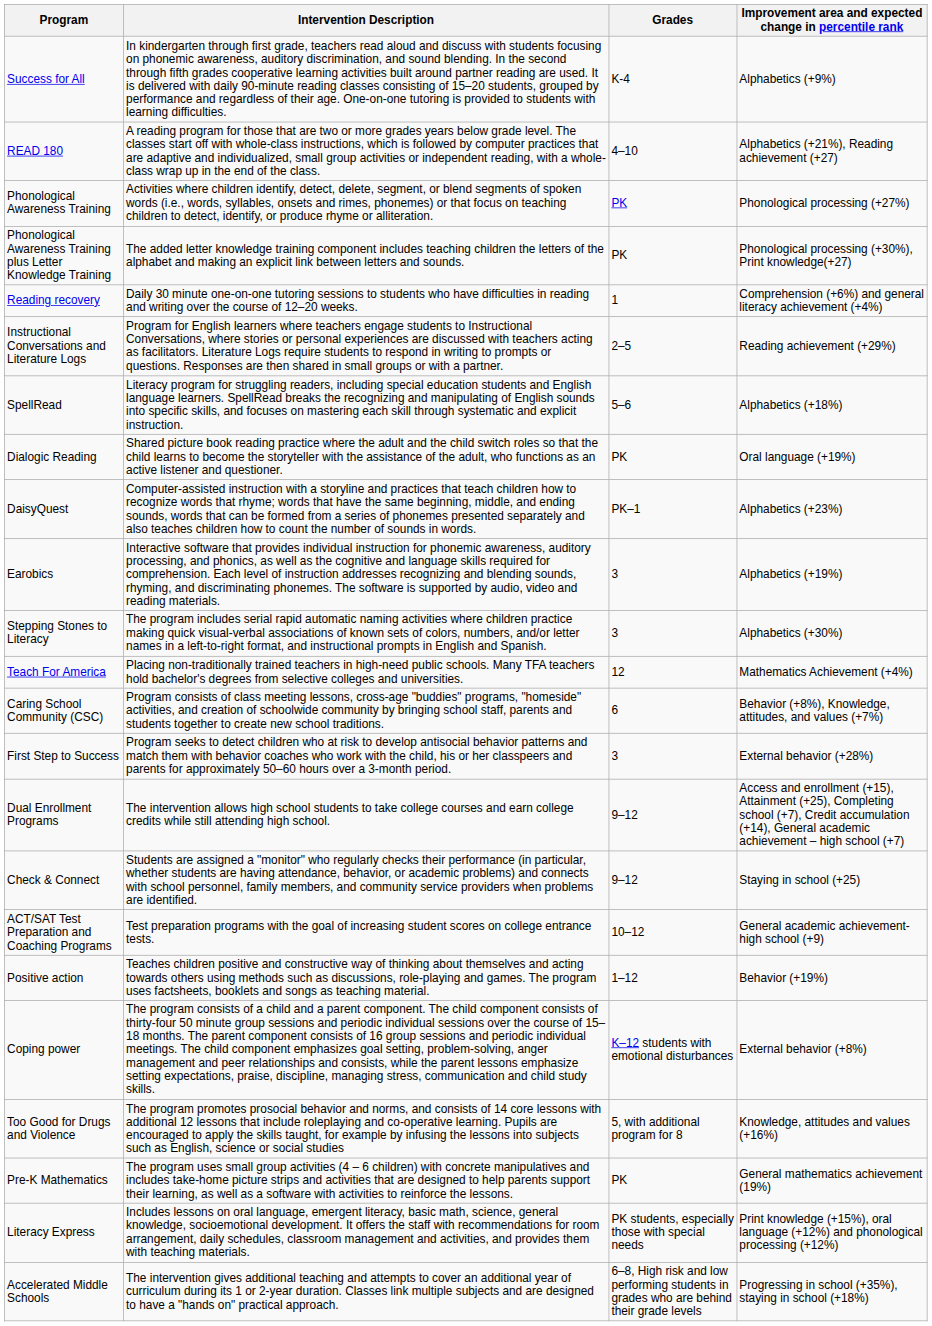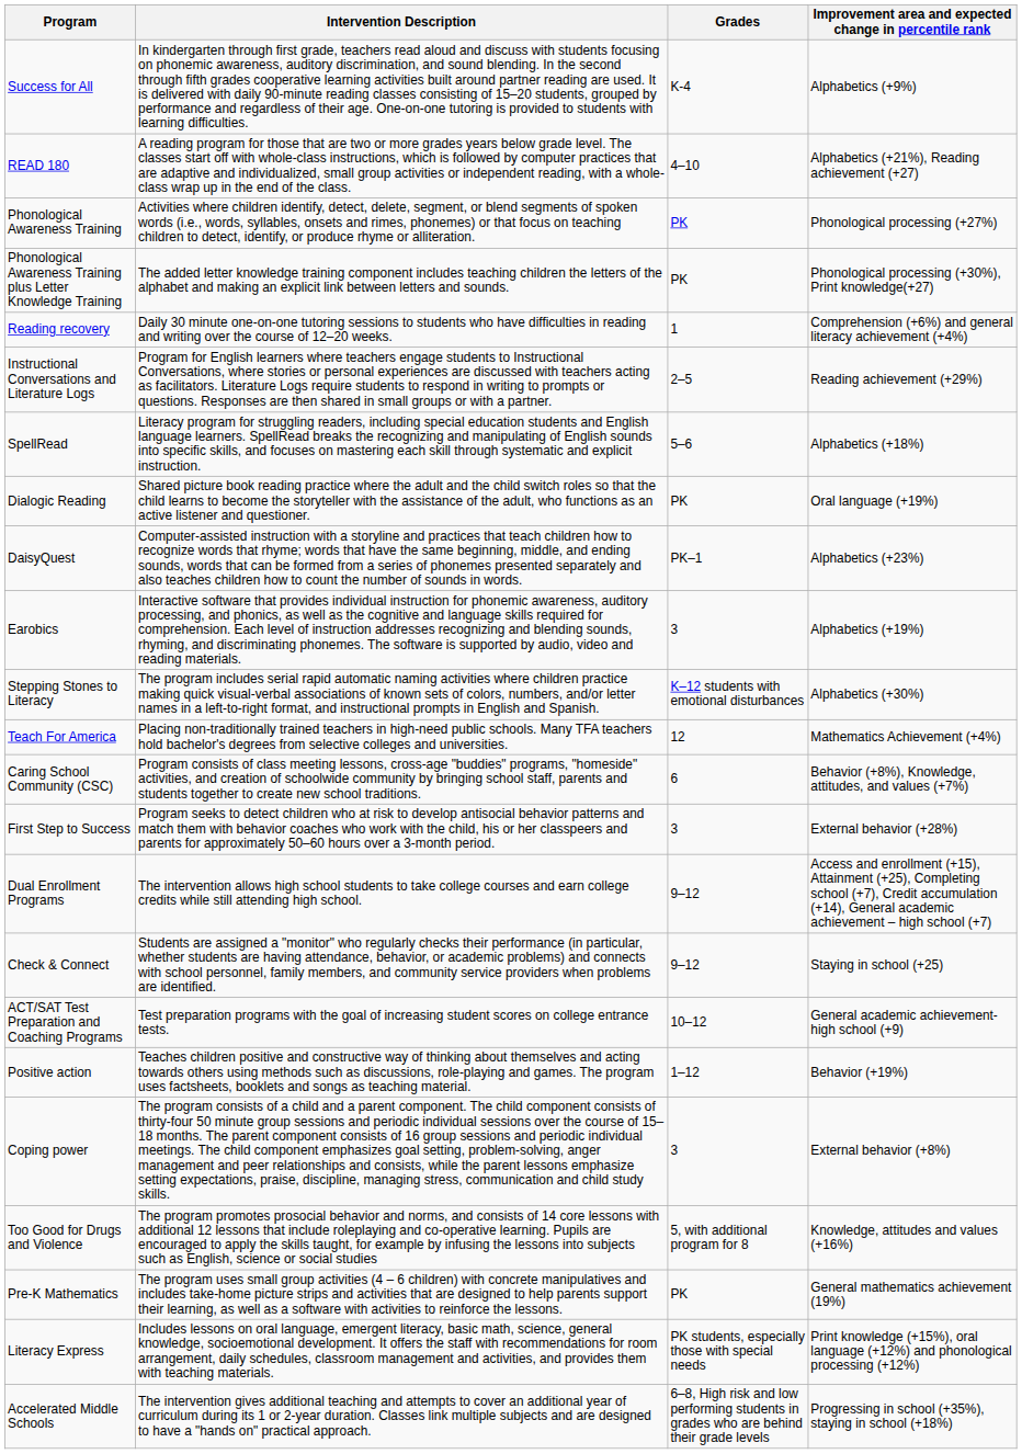 <table class="wikitable sortable">
 <tr>
 <th class="unsortable">Program</th>
 <th class="unsortable">Intervention Description</th>
 <th class="sortable">Grades</th>
 <th class="unsortable">Improvement area and expected change in <a href='#'>percentile rank</a></th>
 </tr>
 <tr>
 <td><a href='#'>Success for All</a></td>
 <td>In kindergarten through first grade, teachers read aloud and discuss with students focusing on phonemic awareness, auditory discrimination, and sound blending. In the second through fifth grades cooperative learning activities built around partner reading are used. It is delivered with daily 90-minute reading classes consisting of 15–20 students, grouped by performance and regardless of their age. One-on-one tutoring is provided to students with learning difficulties.</td>
 <td>K-4</td>
 <td>Alphabetics (+9%)</td>
 </tr>
 <tr>
 <td><a href='#'>READ 180</a></td>
 <td>A reading program for those that are two or more grades years below grade level. The classes start off with whole-class instructions, which is followed by computer practices that are adaptive and individualized, small group activities or independent reading, with a whole-class wrap up in the end of the class.</td>
 <td>4–10</td>
 <td>Alphabetics (+21%), Reading achievement (+27)</td>
 </tr>
 <tr>
 <td>Phonological Awareness Training</td>
 <td>Activities where children identify, detect, delete, segment, or blend segments of spoken words (i.e., words, syllables, onsets and rimes, phonemes) or that focus on teaching children to detect, identify, or produce rhyme or alliteration.</td>
 <td><a href='#'>PK</a></td>
 <td>Phonological processing (+27%)</td>
 </tr>
 <tr>
 <td>Phonological Awareness Training plus Letter Knowledge Training</td>
 <td>The added letter knowledge training component includes teaching children the letters of the alphabet and making an explicit link between letters and sounds.</td>
 <td>PK</td>
 <td>Phonological processing (+30%), Print knowledge(+27)</td>
 </tr>
 <tr>
 <td><a href='#'>Reading recovery</a></td>
 <td>Daily 30 minute one-on-one tutoring sessions to students who have difficulties in reading and writing over the course of 12–20 weeks.</td>
 <td>1</td>
 <td>Comprehension (+6%) and general literacy achievement (+4%)</td>
 </tr>
 <tr>
 <td>Instructional Conversations and Literature Logs</td>
 <td>Program for English learners where teachers engage students to Instructional Conversations, where stories or personal experiences are discussed with teachers acting as facilitators. Literature Logs require students to respond in writing to prompts or questions. Responses are then shared in small groups or with a partner.</td>
 <td>2–5</td>
 <td>Reading achievement (+29%)</td>
 </tr>
 <tr>
 <td>SpellRead</td>
 <td>Literacy program for struggling readers, including special education students and English language learners. SpellRead breaks the recognizing and manipulating of English sounds into specific skills, and focuses on mastering each skill through systematic and explicit instruction.</td>
 <td>5–6</td>
 <td>Alphabetics (+18%)</td>
 </tr>
 <tr>
 <td>Dialogic Reading</td>
 <td>Shared picture book reading practice where the adult and the child switch roles so that the child learns to become the storyteller with the assistance of the adult, who functions as an active listener and questioner.</td>
 <td>PK</td>
 <td>Oral language (+19%)</td>
 </tr>
 <tr>
 <td>DaisyQuest</td>
 <td>Computer-assisted instruction with a storyline and practices that teach children how to recognize words that rhyme; words that have the same beginning, middle, and ending sounds, words that can be formed from a series of phonemes presented separately and also teaches children how to count the number of sounds in words.</td>
 <td>PK–1</td>
 <td>Alphabetics (+23%)</td>
 </tr>
 <tr>
 <td>Earobics</td>
 <td>Interactive software that provides individual instruction for phonemic awareness, auditory processing, and phonics, as well as the cognitive and language skills required for comprehension. Each level of instruction addresses recognizing and blending sounds, rhyming, and discriminating phonemes. The software is supported by audio, video and reading materials.</td>
 <td>3</td>
 <td>Alphabetics (+19%)</td>
 </tr>
 <tr>
 <td>Stepping Stones to Literacy</td>
 <td>The program includes serial rapid automatic naming activities where children practice making quick visual-verbal associations of known sets of colors, numbers, and/or letter names in a left-to-right format, and instructional prompts in English and Spanish.</td>
-<td>3</td>
+<td><a href='#'>K–12</a> students with emotional disturbances</td>
 <td>Alphabetics (+30%)</td>
 </tr>
 <tr>
 <td><a href='#'>Teach For America</a></td>
 <td>Placing non-traditionally trained teachers in high-need public schools. Many TFA teachers hold bachelor's degrees from selective colleges and universities.</td>
 <td>12</td>
 <td>Mathematics Achievement (+4%)</td>
 </tr>
 <tr>
 <td>Caring School Community (CSC)</td>
 <td>Program consists of class meeting lessons, cross-age "buddies" programs, "homeside" activities, and creation of schoolwide community by bringing school staff, parents and students together to create new school traditions.</td>
 <td>6</td>
 <td>Behavior (+8%), Knowledge, attitudes, and values (+7%)</td>
 </tr>
 <tr>
 <td>First Step to Success</td>
 <td>Program seeks to detect children who at risk to develop antisocial behavior patterns and match them with behavior coaches who work with the child, his or her classpeers and parents for approximately 50–60 hours over a 3-month period.</td>
 <td>3</td>
 <td>External behavior (+28%)</td>
 </tr>
 <tr>
 <td>Dual Enrollment Programs</td>
 <td>The intervention allows high school students to take college courses and earn college credits while still attending high school.</td>
 <td>9–12</td>
 <td>Access and enrollment (+15), Attainment (+25), Completing school (+7), Credit accumulation (+14), General academic achievement – high school (+7)</td>
 </tr>
 <tr>
 <td>Check & Connect</td>
 <td>Students are assigned a "monitor" who regularly checks their performance (in particular, whether students are having attendance, behavior, or academic problems) and connects with school personnel, family members, and community service providers when problems are identified.</td>
 <td>9–12</td>
 <td>Staying in school (+25)</td>
 </tr>
 <tr>
 <td>ACT/SAT Test Preparation and Coaching Programs</td>
 <td>Test preparation programs with the goal of increasing student scores on college entrance tests.</td>
 <td>10–12</td>
 <td>General academic achievement-high school (+9)</td>
 </tr>
 <tr>
 <td>Positive action</td>
 <td>Teaches children positive and constructive way of thinking about themselves and acting towards others using methods such as discussions, role-playing and games. The program uses factsheets, booklets and songs as teaching material.</td>
 <td>1–12</td>
 <td>Behavior (+19%)</td>
 </tr>
 <tr>
 <td>Coping power</td>
 <td>The program consists of a child and a parent component. The child component consists of thirty-four 50 minute group sessions and periodic individual sessions over the course of 15–18 months. The parent component consists of 16 group sessions and periodic individual meetings. The child component emphasizes goal setting, problem-solving, anger management and peer relationships and consists, while the parent lessons emphasize setting expectations, praise, discipline, managing stress, communication and child study skills.</td>
-<td><a href='#'>K–12</a> students with emotional disturbances</td>
+<td>3</td>
 <td>External behavior (+8%)</td>
 </tr>
 <tr>
 <td>Too Good for Drugs and Violence</td>
 <td>The program promotes prosocial behavior and norms, and consists of 14 core lessons with additional 12 lessons that include roleplaying and co-operative learning. Pupils are encouraged to apply the skills taught, for example by infusing the lessons into subjects such as English, science or social studies</td>
 <td>5, with additional program for 8</td>
 <td>Knowledge, attitudes and values (+16%)</td>
 </tr>
 <tr>
 <td>Pre-K Mathematics</td>
 <td>The program uses small group activities (4 – 6 children) with concrete manipulatives and includes take-home picture strips and activities that are designed to help parents support their learning, as well as a software with activities to reinforce the lessons.</td>
 <td>PK</td>
 <td>General mathematics achievement (19%)</td>
 </tr>
 <tr>
 <td>Literacy Express</td>
 <td>Includes lessons on oral language, emergent literacy, basic math, science, general knowledge, socioemotional development. It offers the staff with recommendations for room arrangement, daily schedules, classroom management and activities, and provides them with teaching materials.</td>
 <td>PK students, especially those with special needs</td>
 <td>Print knowledge (+15%), oral language (+12%) and phonological processing (+12%)</td>
 </tr>
 <tr>
 <td>Accelerated Middle Schools</td>
 <td>The intervention gives additional teaching and attempts to cover an additional year of curriculum during its 1 or 2-year duration. Classes link multiple subjects and are designed to have a "hands on" practical approach.</td>
 <td>6–8, High risk and low performing students in grades  who are behind their grade levels</td>
 <td>Progressing in school (+35%), staying in school (+18%)</td>
 </tr>
 </table>
